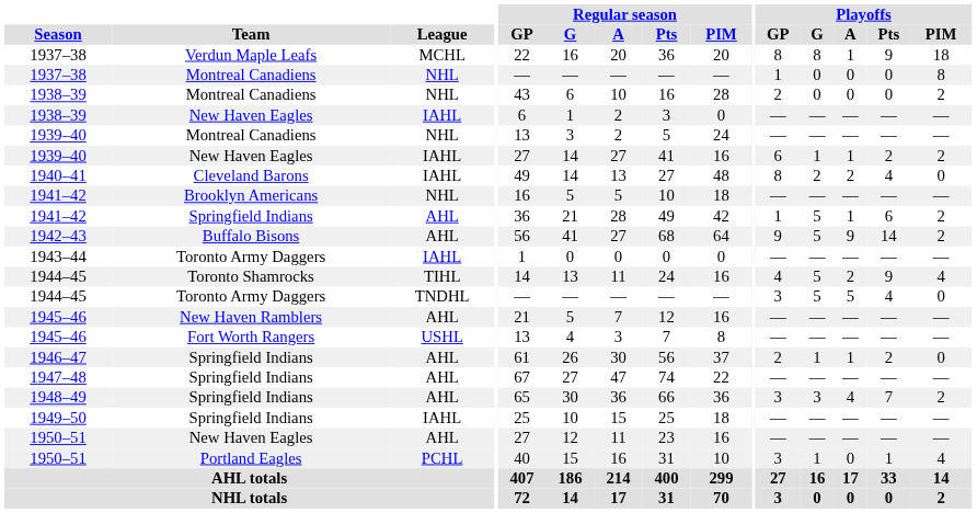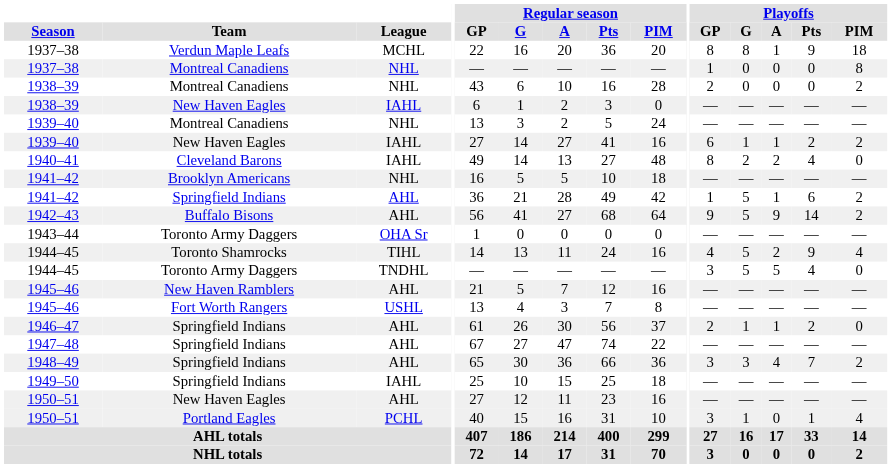 <table border="0" cellpadding="1" cellspacing="0" style="text-align:center; width:60em">
 <tr bgcolor="#e0e0e0">
 <th colspan="3" bgcolor="#ffffff"></th>
 <th rowspan="100" bgcolor="#ffffff"></th>
 <th colspan="5"><a href='#'>Regular season</a></th>
 <th rowspan="100" bgcolor="#ffffff"></th>
 <th colspan="5"><a href='#'>Playoffs</a></th>
 </tr>
 <tr bgcolor="#e0e0e0">
 <th><a href='#'>Season</a></th>
 <th>Team</th>
 <th>League</th>
 <th>GP</th>
 <th><a href='#'>G</a></th>
 <th><a href='#'>A</a></th>
 <th><a href='#'>Pts</a></th>
 <th><a href='#'>PIM</a></th>
 <th>GP</th>
 <th>G</th>
 <th>A</th>
 <th>Pts</th>
 <th>PIM</th>
 </tr>
 <tr>
 <td>1937–38</td>
 <td><a href='#'>Verdun Maple Leafs</a></td>
 <td>MCHL</td>
 <td>22</td>
 <td>16</td>
 <td>20</td>
 <td>36</td>
 <td>20</td>
 <td>8</td>
 <td>8</td>
 <td>1</td>
 <td>9</td>
 <td>18</td>
 </tr>
 <tr bgcolor="#f0f0f0">
 <td><a href='#'>1937–38</a></td>
 <td><a href='#'>Montreal Canadiens</a></td>
 <td><a href='#'>NHL</a></td>
 <td>—</td>
 <td>—</td>
 <td>—</td>
 <td>—</td>
 <td>—</td>
 <td>1</td>
 <td>0</td>
 <td>0</td>
 <td>0</td>
 <td>8</td>
 </tr>
 <tr>
 <td><a href='#'>1938–39</a></td>
 <td>Montreal Canadiens</td>
 <td>NHL</td>
 <td>43</td>
 <td>6</td>
 <td>10</td>
 <td>16</td>
 <td>28</td>
 <td>2</td>
 <td>0</td>
 <td>0</td>
 <td>0</td>
 <td>2</td>
 </tr>
 <tr bgcolor="#f0f0f0">
 <td><a href='#'>1938–39</a></td>
 <td><a href='#'>New Haven Eagles</a></td>
 <td><a href='#'>IAHL</a></td>
 <td>6</td>
 <td>1</td>
 <td>2</td>
 <td>3</td>
 <td>0</td>
 <td>—</td>
 <td>—</td>
 <td>—</td>
 <td>—</td>
 <td>—</td>
 </tr>
 <tr>
 <td><a href='#'>1939–40</a></td>
 <td>Montreal Canadiens</td>
 <td>NHL</td>
 <td>13</td>
 <td>3</td>
 <td>2</td>
 <td>5</td>
 <td>24</td>
 <td>—</td>
 <td>—</td>
 <td>—</td>
 <td>—</td>
 <td>—</td>
 </tr>
 <tr bgcolor="#f0f0f0">
 <td><a href='#'>1939–40</a></td>
 <td>New Haven Eagles</td>
 <td>IAHL</td>
 <td>27</td>
 <td>14</td>
 <td>27</td>
 <td>41</td>
 <td>16</td>
 <td>6</td>
 <td>1</td>
 <td>1</td>
 <td>2</td>
 <td>2</td>
 </tr>
 <tr>
 <td><a href='#'>1940–41</a></td>
 <td><a href='#'>Cleveland Barons</a></td>
 <td>IAHL</td>
 <td>49</td>
 <td>14</td>
 <td>13</td>
 <td>27</td>
 <td>48</td>
 <td>8</td>
 <td>2</td>
 <td>2</td>
 <td>4</td>
 <td>0</td>
 </tr>
 <tr bgcolor="#f0f0f0">
 <td><a href='#'>1941–42</a></td>
 <td><a href='#'>Brooklyn Americans</a></td>
 <td>NHL</td>
 <td>16</td>
 <td>5</td>
 <td>5</td>
 <td>10</td>
 <td>18</td>
 <td>—</td>
 <td>—</td>
 <td>—</td>
 <td>—</td>
 <td>—</td>
 </tr>
 <tr>
 <td><a href='#'>1941–42</a></td>
 <td><a href='#'>Springfield Indians</a></td>
 <td><a href='#'>AHL</a></td>
 <td>36</td>
 <td>21</td>
 <td>28</td>
 <td>49</td>
 <td>42</td>
 <td>1</td>
 <td>5</td>
 <td>1</td>
 <td>6</td>
 <td>2</td>
 </tr>
 <tr bgcolor="#f0f0f0">
 <td><a href='#'>1942–43</a></td>
 <td><a href='#'>Buffalo Bisons</a></td>
 <td>AHL</td>
 <td>56</td>
 <td>41</td>
 <td>27</td>
 <td>68</td>
 <td>64</td>
 <td>9</td>
 <td>5</td>
 <td>9</td>
 <td>14</td>
 <td>2</td>
 </tr>
 <tr>
 <td>1943–44</td>
 <td>Toronto Army Daggers</td>
-<td><a href='#'>IAHL</a></td>
+<td><a href='#'>OHA Sr</a></td>
 <td>1</td>
 <td>0</td>
 <td>0</td>
 <td>0</td>
 <td>0</td>
 <td>—</td>
 <td>—</td>
 <td>—</td>
 <td>—</td>
 <td>—</td>
 </tr>
 <tr bgcolor="#f0f0f0">
 <td>1944–45</td>
 <td>Toronto Shamrocks</td>
 <td>TIHL</td>
 <td>14</td>
 <td>13</td>
 <td>11</td>
 <td>24</td>
 <td>16</td>
 <td>4</td>
 <td>5</td>
 <td>2</td>
 <td>9</td>
 <td>4</td>
 </tr>
 <tr>
 <td>1944–45</td>
 <td>Toronto Army Daggers</td>
 <td>TNDHL</td>
 <td>—</td>
 <td>—</td>
 <td>—</td>
 <td>—</td>
 <td>—</td>
 <td>3</td>
 <td>5</td>
 <td>5</td>
 <td>4</td>
 <td>0</td>
 </tr>
 <tr bgcolor="#f0f0f0">
 <td><a href='#'>1945–46</a></td>
 <td><a href='#'>New Haven Ramblers</a></td>
 <td>AHL</td>
 <td>21</td>
 <td>5</td>
 <td>7</td>
 <td>12</td>
 <td>16</td>
 <td>—</td>
 <td>—</td>
 <td>—</td>
 <td>—</td>
 <td>—</td>
 </tr>
 <tr>
 <td><a href='#'>1945–46</a></td>
 <td><a href='#'>Fort Worth Rangers</a></td>
 <td><a href='#'>USHL</a></td>
 <td>13</td>
 <td>4</td>
 <td>3</td>
 <td>7</td>
 <td>8</td>
 <td>—</td>
 <td>—</td>
 <td>—</td>
 <td>—</td>
 <td>—</td>
 </tr>
 <tr bgcolor="#f0f0f0">
 <td><a href='#'>1946–47</a></td>
 <td>Springfield Indians</td>
 <td>AHL</td>
 <td>61</td>
 <td>26</td>
 <td>30</td>
 <td>56</td>
 <td>37</td>
 <td>2</td>
 <td>1</td>
 <td>1</td>
 <td>2</td>
 <td>0</td>
 </tr>
 <tr>
 <td><a href='#'>1947–48</a></td>
 <td>Springfield Indians</td>
 <td>AHL</td>
 <td>67</td>
 <td>27</td>
 <td>47</td>
 <td>74</td>
 <td>22</td>
 <td>—</td>
 <td>—</td>
 <td>—</td>
 <td>—</td>
 <td>—</td>
 </tr>
 <tr bgcolor="#f0f0f0">
 <td><a href='#'>1948–49</a></td>
 <td>Springfield Indians</td>
 <td>AHL</td>
 <td>65</td>
 <td>30</td>
 <td>36</td>
 <td>66</td>
 <td>36</td>
 <td>3</td>
 <td>3</td>
 <td>4</td>
 <td>7</td>
 <td>2</td>
 </tr>
 <tr>
 <td><a href='#'>1949–50</a></td>
 <td>Springfield Indians</td>
 <td>IAHL</td>
 <td>25</td>
 <td>10</td>
 <td>15</td>
 <td>25</td>
 <td>18</td>
 <td>—</td>
 <td>—</td>
 <td>—</td>
 <td>—</td>
 <td>—</td>
 </tr>
 <tr bgcolor="#f0f0f0">
 <td><a href='#'>1950–51</a></td>
 <td>New Haven Eagles</td>
 <td>AHL</td>
 <td>27</td>
 <td>12</td>
 <td>11</td>
 <td>23</td>
 <td>16</td>
 <td>—</td>
 <td>—</td>
 <td>—</td>
 <td>—</td>
 <td>—</td>
 </tr>
 <tr bgcolor="#f0f0f0">
 <td><a href='#'>1950–51</a></td>
 <td><a href='#'>Portland Eagles</a></td>
 <td><a href='#'>PCHL</a></td>
 <td>40</td>
 <td>15</td>
 <td>16</td>
 <td>31</td>
 <td>10</td>
 <td>3</td>
 <td>1</td>
 <td>0</td>
 <td>1</td>
 <td>4</td>
 </tr>
 <tr bgcolor="#e0e0e0">
 <th colspan="3">AHL totals</th>
 <th>407</th>
 <th>186</th>
 <th>214</th>
 <th>400</th>
 <th>299</th>
 <th>27</th>
 <th>16</th>
 <th>17</th>
 <th>33</th>
 <th>14</th>
 </tr>
 <tr bgcolor="#e0e0e0">
 <th colspan="3">NHL totals</th>
 <th>72</th>
 <th>14</th>
 <th>17</th>
 <th>31</th>
 <th>70</th>
 <th>3</th>
 <th>0</th>
 <th>0</th>
 <th>0</th>
 <th>2</th>
 </tr>
 </table>
